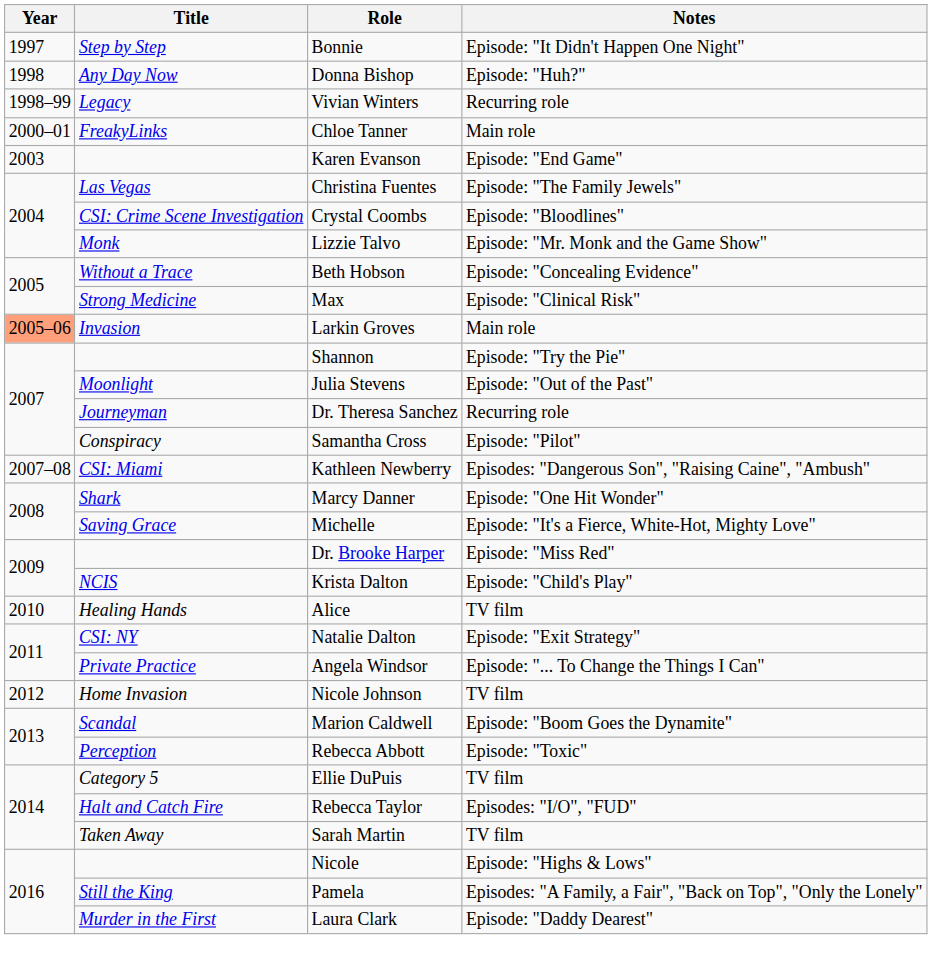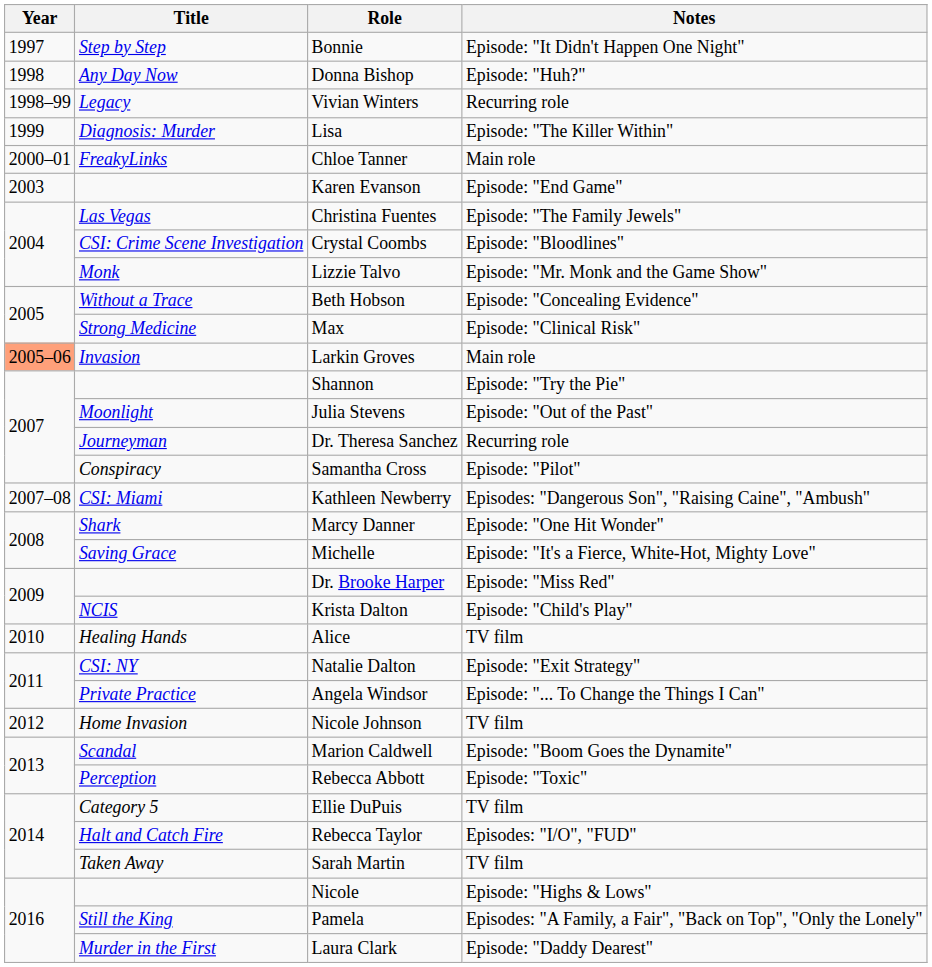 <table class="wikitable sortable">
 <tr>
 <th>Year</th>
 <th>Title</th>
 <th>Role</th>
 <th class="unsortable">Notes</th>
 </tr>
 <tr>
 <td>1997</td>
 <td><em><a href='#'>Step by Step</a></em></td>
 <td>Bonnie</td>
 <td>Episode: "It Didn't Happen One Night"</td>
 </tr>
 <tr>
 <td>1998</td>
 <td><em><a href='#'>Any Day Now</a></em></td>
 <td>Donna Bishop</td>
 <td>Episode: "Huh?"</td>
 </tr>
 <tr>
 <td>1998–99</td>
 <td><em><a href='#'>Legacy</a></em></td>
 <td>Vivian Winters</td>
 <td>Recurring role</td>
+</tr>
+<tr>
+<td>1999</td>
+<td><em><a href='#'>Diagnosis: Murder</a></em></td>
+<td>Lisa</td>
+<td>Episode: "The Killer Within"</td>
 </tr>
 <tr>
 <td>2000–01</td>
 <td><em><a href='#'>FreakyLinks</a></em></td>
 <td>Chloe Tanner</td>
 <td>Main role</td>
 </tr>
 <tr>
 <td>2003</td>
 <td><em></em></td>
 <td>Karen Evanson</td>
 <td>Episode: "End Game"</td>
 </tr>
 <tr>
 <td rowspan="3">2004</td>
 <td><em><a href='#'>Las Vegas</a></em></td>
 <td>Christina Fuentes</td>
 <td>Episode: "The Family Jewels"</td>
 </tr>
 <tr>
 <td><em><a href='#'>CSI: Crime Scene Investigation</a></em></td>
 <td>Crystal Coombs</td>
 <td>Episode: "Bloodlines"</td>
 </tr>
 <tr>
 <td><em><a href='#'>Monk</a></em></td>
 <td>Lizzie Talvo</td>
 <td>Episode: "Mr. Monk and the Game Show"</td>
 </tr>
 <tr>
 <td rowspan="2">2005</td>
 <td><em><a href='#'>Without a Trace</a></em></td>
 <td>Beth Hobson</td>
 <td>Episode: "Concealing Evidence"</td>
 </tr>
 <tr>
 <td><em><a href='#'>Strong Medicine</a></em></td>
 <td>Max</td>
 <td>Episode: "Clinical Risk"</td>
 </tr>
 <tr>
 <td style="background: lightsalmon;">2005–06</td>
 <td><em><a href='#'>Invasion</a></em></td>
 <td>Larkin Groves</td>
 <td>Main role</td>
 </tr>
 <tr>
 <td rowspan="4">2007</td>
 <td><em></em></td>
 <td>Shannon</td>
 <td>Episode: "Try the Pie"</td>
 </tr>
 <tr>
 <td><em><a href='#'>Moonlight</a></em></td>
 <td>Julia Stevens</td>
 <td>Episode: "Out of the Past"</td>
 </tr>
 <tr>
 <td><em><a href='#'>Journeyman</a></em></td>
 <td>Dr. Theresa Sanchez</td>
 <td>Recurring role</td>
 </tr>
 <tr>
 <td><em>Conspiracy</em></td>
 <td>Samantha Cross</td>
 <td>Episode: "Pilot"</td>
 </tr>
 <tr>
 <td>2007–08</td>
 <td><em><a href='#'>CSI: Miami</a></em></td>
 <td>Kathleen Newberry</td>
 <td>Episodes: "Dangerous Son", "Raising Caine", "Ambush"</td>
 </tr>
 <tr>
 <td rowspan="2">2008</td>
 <td><em><a href='#'>Shark</a></em></td>
 <td>Marcy Danner</td>
 <td>Episode: "One Hit Wonder"</td>
 </tr>
 <tr>
 <td><em><a href='#'>Saving Grace</a></em></td>
 <td>Michelle</td>
 <td>Episode: "It's a Fierce, White-Hot, Mighty Love"</td>
 </tr>
 <tr>
 <td rowspan="2">2009</td>
 <td><em></em></td>
 <td>Dr. <a href='#'>Brooke Harper</a></td>
 <td>Episode: "Miss Red"</td>
 </tr>
 <tr>
 <td><em><a href='#'>NCIS</a></em></td>
 <td>Krista Dalton</td>
 <td>Episode: "Child's Play"</td>
 </tr>
 <tr>
 <td>2010</td>
 <td><em>Healing Hands</em></td>
 <td>Alice</td>
 <td>TV film</td>
 </tr>
 <tr>
 <td rowspan="2">2011</td>
 <td><em><a href='#'>CSI: NY</a></em></td>
 <td>Natalie Dalton</td>
 <td>Episode: "Exit Strategy"</td>
 </tr>
 <tr>
 <td><em><a href='#'>Private Practice</a></em></td>
 <td>Angela Windsor</td>
 <td>Episode: "... To Change the Things I Can"</td>
 </tr>
 <tr>
 <td>2012</td>
 <td><em>Home Invasion</em></td>
 <td>Nicole Johnson</td>
 <td>TV film</td>
 </tr>
 <tr>
 <td rowspan="2">2013</td>
 <td><em><a href='#'>Scandal</a></em></td>
 <td>Marion Caldwell</td>
 <td>Episode: "Boom Goes the Dynamite"</td>
 </tr>
 <tr>
 <td><em><a href='#'>Perception</a></em></td>
 <td>Rebecca Abbott</td>
 <td>Episode: "Toxic"</td>
 </tr>
 <tr>
 <td rowspan="3">2014</td>
 <td><em>Category 5</em></td>
 <td>Ellie DuPuis</td>
 <td>TV film</td>
 </tr>
 <tr>
 <td><em><a href='#'>Halt and Catch Fire</a></em></td>
 <td>Rebecca Taylor</td>
 <td>Episodes: "I/O", "FUD"</td>
 </tr>
 <tr>
 <td><em>Taken Away</em></td>
 <td>Sarah Martin</td>
 <td>TV film</td>
 </tr>
 <tr>
 <td rowspan="3">2016</td>
 <td><em></em></td>
 <td>Nicole</td>
 <td>Episode: "Highs & Lows"</td>
 </tr>
 <tr>
 <td><em><a href='#'>Still the King</a></em></td>
 <td>Pamela</td>
 <td>Episodes: "A Family, a Fair", "Back on Top", "Only the Lonely"</td>
 </tr>
 <tr>
 <td><em><a href='#'>Murder in the First</a></em></td>
 <td>Laura Clark</td>
 <td>Episode: "Daddy Dearest"</td>
 </tr>
 </table>
